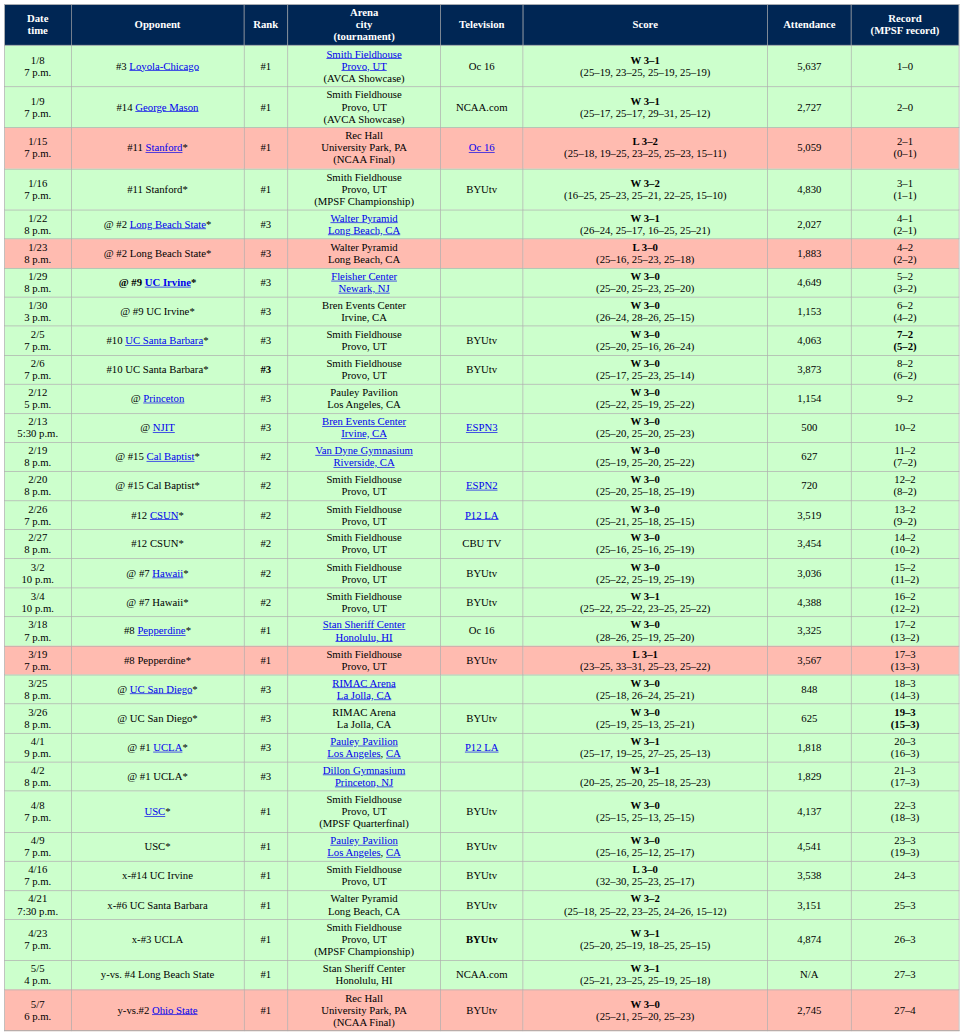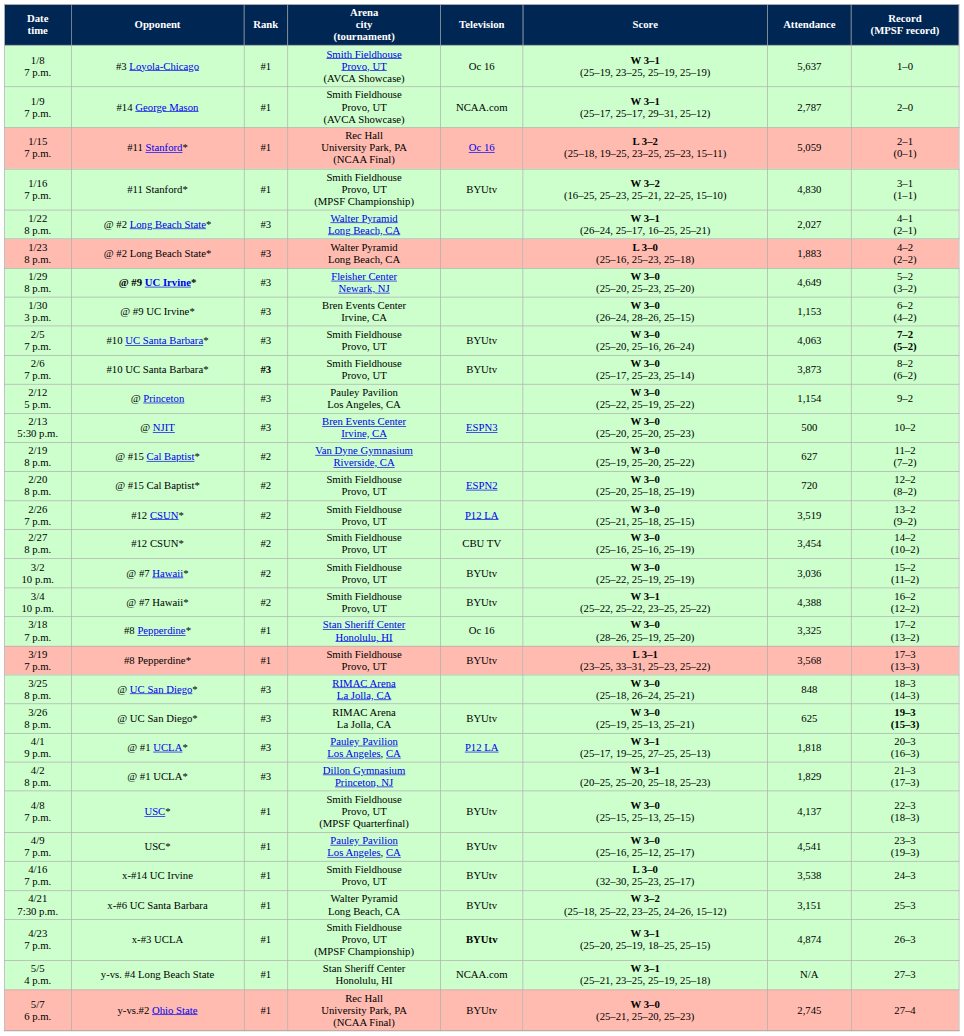 <table class="wikitable sortable" style="width:90%">
 <tr>
 <th style="background:#002654; color:#FFFFFF;" scope="col">Date<br>time</th>
 <th style="background:#002654; color:#FFFFFF;" scope="col">Opponent</th>
 <th style="background:#002654; color:#FFFFFF;" scope="col">Rank</th>
 <th style="background:#002654; color:#FFFFFF;" scope="col">Arena<br>city<br>(tournament)</th>
 <th style="background:#002654; color:#FFFFFF;" scope="col">Television</th>
 <th style="background:#002654; color:#FFFFFF;" scope="col">Score</th>
 <th style="background:#002654; color:#FFFFFF;" scope="col">Attendance</th>
 <th style="background:#002654; color:#FFFFFF;" scope="col">Record<br>(MPSF record)</th>
 </tr>
 <tr align="center" bgcolor="#ccffcc">
 <td>1/8<br>7 p.m.</td>
 <td>#3 <a href='#'>Loyola-Chicago</a></td>
 <td>#1</td>
 <td><a href='#'>Smith Fieldhouse</a><br><a href='#'>Provo, UT</a><br>(AVCA Showcase)</td>
 <td>Oc 16</td>
 <td><strong>W 3–1</strong><br>(25–19, 23–25, 25–19, 25–19)</td>
 <td>5,637</td>
 <td>1–0</td>
 </tr>
 <tr align="center" bgcolor="#ccffcc">
 <td>1/9<br>7 p.m.</td>
 <td>#14 <a href='#'>George Mason</a></td>
 <td>#1</td>
 <td>Smith Fieldhouse<br>Provo, UT<br>(AVCA Showcase)</td>
 <td>NCAA.com</td>
 <td><strong>W 3–1</strong><br>(25–17, 25–17, 29–31, 25–12)</td>
-<td>2,727</td>
+<td>2,787</td>
 <td>2–0</td>
 </tr>
 <tr align="center" bgcolor="#ffbbb">
 <td>1/15<br>7 p.m.</td>
 <td>#11 <a href='#'>Stanford</a>*</td>
 <td>#1</td>
 <td>Rec Hall<br>University Park, PA<br>(NCAA Final)</td>
 <td><a href='#'>Oc 16</a></td>
 <td><strong>L 3–2</strong><br>(25–18, 19–25, 23–25, 25–23, 15–11)</td>
 <td>5,059</td>
 <td>2–1<br>(0–1)</td>
 </tr>
 <tr align="center"  bgcolor="#ccffcc">
 <td>1/16<br>7 p.m.</td>
 <td>#11 Stanford*</td>
 <td>#1</td>
 <td>Smith Fieldhouse<br>Provo, UT<br>(MPSF Championship)</td>
 <td>BYUtv</td>
 <td><strong>W 3–2</strong><br>(16–25, 25–23, 25–21, 22–25, 15–10)</td>
 <td>4,830</td>
 <td>3–1<br>(1–1)</td>
 </tr>
 <tr align="center" bgcolor="#ccffcc">
 <td>1/22<br>8 p.m.</td>
 <td>@ #2 <a href='#'>Long Beach State</a>*</td>
 <td>#3</td>
 <td><a href='#'>Walter Pyramid</a><br><a href='#'>Long Beach, CA</a></td>
 <td></td>
 <td><strong>W 3–1</strong><br>(26–24, 25–17, 16–25, 25–21)</td>
 <td>2,027</td>
 <td>4–1<br>(2–1)</td>
 </tr>
 <tr align="center" bgcolor="#ffbbb">
 <td>1/23<br>8 p.m.</td>
 <td>@ #2 Long Beach State*</td>
 <td>#3</td>
 <td>Walter Pyramid<br>Long Beach, CA</td>
 <td></td>
 <td><strong>L 3–0</strong><br>(25–16, 25–23, 25–18)</td>
 <td>1,883</td>
 <td>4–2<br>(2–2)</td>
 </tr>
 <tr align="center" bgcolor="#ccffcc">
 <td>1/29<br>8 p.m.</td>
 <td><strong>@ #9 <a href='#'>UC Irvine</a>*</strong></td>
 <td>#3</td>
 <td><a href='#'>Fleisher Center</a><br><a href='#'>Newark, NJ</a></td>
 <td></td>
 <td><strong>W 3–0</strong><br>(25–20, 25–23, 25–20)</td>
 <td>4,649</td>
 <td>5–2<br>(3–2)</td>
 </tr>
 <tr align="center" bgcolor="#ccffcc">
 <td>1/30<br>3 p.m.</td>
 <td>@ #9 UC Irvine*</td>
 <td>#3</td>
 <td>Bren Events Center<br>Irvine, CA</td>
 <td></td>
 <td><strong>W 3–0</strong><br>(26–24, 28–26, 25–15)</td>
 <td>1,153</td>
 <td>6–2<br>(4–2)</td>
 </tr>
 <tr align="center" bgcolor="#ccffcc">
 <td>2/5<br>7 p.m.</td>
 <td>#10 <a href='#'>UC Santa Barbara</a>*</td>
 <td>#3</td>
 <td>Smith Fieldhouse<br>Provo, UT</td>
 <td>BYUtv</td>
 <td><strong>W 3–0</strong><br>(25–20, 25–16, 26–24)</td>
 <td>4,063</td>
 <td><strong>7–2<br>(5–2)</strong></td>
 </tr>
 <tr align="center" bgcolor="#ccffcc">
 <td>2/6<br>7 p.m.</td>
 <td>#10 UC Santa Barbara*</td>
 <td><strong>#3</strong></td>
 <td>Smith Fieldhouse<br>Provo, UT</td>
 <td>BYUtv</td>
 <td><strong>W 3–0</strong><br>(25–17, 25–23, 25–14)</td>
 <td>3,873</td>
 <td>8–2<br>(6–2)</td>
 </tr>
 <tr align="center" bgcolor="#ccffcc">
 <td>2/12<br>5 p.m.</td>
 <td>@ <a href='#'>Princeton</a></td>
 <td>#3</td>
 <td>Pauley Pavilion<br>Los Angeles, CA</td>
 <td></td>
 <td><strong>W 3–0</strong><br>(25–22, 25–19, 25–22)</td>
 <td>1,154</td>
 <td>9–2</td>
 </tr>
 <tr align="center" bgcolor="#ccffcc">
 <td>2/13<br>5:30 p.m.</td>
 <td>@ <a href='#'>NJIT</a></td>
 <td>#3</td>
 <td><a href='#'>Bren Events Center</a><br><a href='#'>Irvine, CA</a></td>
 <td><a href='#'>ESPN3</a></td>
 <td><strong>W 3–0</strong><br>(25–20, 25–20, 25–23)</td>
 <td>500</td>
 <td>10–2</td>
 </tr>
 <tr align="center" bgcolor="#ccffcc">
 <td>2/19<br>8 p.m.</td>
 <td>@ #15 <a href='#'>Cal Baptist</a>*</td>
 <td>#2</td>
 <td><a href='#'>Van Dyne Gymnasium</a><br><a href='#'>Riverside, CA</a></td>
 <td></td>
 <td><strong>W 3–0</strong><br>(25–19, 25–20, 25–22)</td>
 <td>627</td>
 <td>11–2<br>(7–2)</td>
 </tr>
 <tr align="center" bgcolor="#ccffcc">
 <td>2/20<br>8 p.m.</td>
 <td>@ #15 Cal Baptist*</td>
 <td>#2</td>
 <td>Smith Fieldhouse<br>Provo, UT</td>
 <td><a href='#'>ESPN2</a></td>
 <td><strong>W 3–0</strong><br>(25–20, 25–18, 25–19)</td>
 <td>720</td>
 <td>12–2<br>(8–2)</td>
 </tr>
 <tr align="center" bgcolor="#ccffcc">
 <td>2/26<br>7 p.m.</td>
 <td>#12 <a href='#'>CSUN</a>*</td>
 <td>#2</td>
 <td>Smith Fieldhouse<br>Provo, UT</td>
 <td><a href='#'>P12 LA</a></td>
 <td><strong>W 3–0</strong><br>(25–21, 25–18, 25–15)</td>
 <td>3,519</td>
 <td>13–2<br>(9–2)</td>
 </tr>
 <tr align="center" bgcolor="#ccffcc">
 <td>2/27<br>8 p.m.</td>
 <td>#12 CSUN*</td>
 <td>#2</td>
 <td>Smith Fieldhouse<br>Provo, UT</td>
 <td>CBU TV</td>
 <td><strong>W 3–0</strong><br>(25–16, 25–16, 25–19)</td>
 <td>3,454</td>
 <td>14–2<br>(10–2)</td>
 </tr>
 <tr align="center" bgcolor="#ccffcc">
 <td>3/2<br>10 p.m.</td>
 <td>@ #7 <a href='#'>Hawaii</a>*</td>
 <td>#2</td>
 <td>Smith Fieldhouse<br>Provo, UT</td>
 <td>BYUtv</td>
 <td><strong>W 3–0</strong><br>(25–22, 25–19, 25–19)</td>
 <td>3,036</td>
 <td>15–2<br>(11–2)</td>
 </tr>
 <tr align="center" bgcolor="#ccffcc">
 <td>3/4<br>10 p.m.</td>
 <td>@ #7 Hawaii*</td>
 <td>#2</td>
 <td>Smith Fieldhouse<br>Provo, UT</td>
 <td>BYUtv</td>
 <td><strong>W 3–1</strong><br>(25–22, 25–22, 23–25, 25–22)</td>
 <td>4,388</td>
 <td>16–2<br>(12–2)</td>
 </tr>
 <tr align="center" bgcolor="#ccffcc">
 <td>3/18<br>7 p.m.</td>
 <td>#8 <a href='#'>Pepperdine</a>*</td>
 <td>#1</td>
 <td><a href='#'>Stan Sheriff Center</a><br><a href='#'>Honolulu, HI</a></td>
 <td>Oc 16</td>
 <td><strong>W 3–0</strong><br>(28–26, 25–19, 25–20)</td>
 <td>3,325</td>
 <td>17–2<br>(13–2)</td>
 </tr>
 <tr align="center" bgcolor="#ffbbb">
 <td>3/19<br>7 p.m.</td>
 <td>#8 Pepperdine*</td>
 <td>#1</td>
 <td>Smith Fieldhouse<br>Provo, UT</td>
 <td>BYUtv</td>
 <td><strong>L 3–1</strong><br>(23–25, 33–31, 25–23, 25–22)</td>
-<td>3,567</td>
+<td>3,568</td>
 <td>17–3<br>(13–3)</td>
 </tr>
 <tr align="center" bgcolor="#ccffcc">
 <td>3/25<br>8 p.m.</td>
 <td>@ <a href='#'>UC San Diego</a>*</td>
 <td>#3</td>
 <td><a href='#'>RIMAC Arena</a><br><a href='#'>La Jolla, CA</a></td>
 <td></td>
 <td><strong>W 3–0</strong><br>(25–18, 26–24, 25–21)</td>
 <td>848</td>
 <td>18–3<br>(14–3)</td>
 </tr>
 <tr align="center" bgcolor="#ccffcc">
 <td>3/26<br>8 p.m.</td>
 <td>@ UC San Diego*</td>
 <td>#3</td>
 <td>RIMAC Arena<br>La Jolla, CA</td>
 <td>BYUtv</td>
 <td><strong>W 3–0</strong><br>(25–19, 25–13, 25–21)</td>
 <td>625</td>
 <td><strong>19–3<br>(15–3)</strong></td>
 </tr>
 <tr align="center" bgcolor="#ccffcc">
 <td>4/1<br>9 p.m.</td>
 <td>@ #1 <a href='#'>UCLA</a>*</td>
 <td>#3</td>
 <td><a href='#'>Pauley Pavilion</a><br><a href='#'>Los Angeles</a>, <a href='#'>CA</a></td>
 <td><a href='#'>P12 LA</a></td>
 <td><strong>W 3–1</strong><br>(25–17, 19–25, 27–25, 25–13)</td>
 <td>1,818</td>
 <td>20–3<br>(16–3)</td>
 </tr>
 <tr align="center" bgcolor="#ccffcc">
 <td>4/2<br>8 p.m.</td>
 <td>@ #1 UCLA*</td>
 <td>#3</td>
 <td><a href='#'>Dillon Gymnasium</a><br><a href='#'>Princeton, NJ</a></td>
 <td></td>
 <td><strong>W 3–1</strong><br>(20–25, 25–20, 25–18, 25–23)</td>
 <td>1,829</td>
 <td>21–3<br>(17–3)</td>
 </tr>
 <tr align="center" bgcolor="#ccffcc">
 <td>4/8<br>7 p.m.</td>
 <td><a href='#'>USC</a>*</td>
 <td>#1</td>
 <td>Smith Fieldhouse<br>Provo, UT<br>(MPSF Quarterfinal)</td>
 <td>BYUtv</td>
 <td><strong>W 3–0</strong><br>(25–15, 25–13, 25–15)</td>
 <td>4,137</td>
 <td>22–3<br>(18–3)</td>
 </tr>
 <tr align="center" bgcolor="#ccffcc">
 <td>4/9<br>7 p.m.</td>
 <td>USC*</td>
 <td>#1</td>
 <td><a href='#'>Pauley Pavilion</a><br><a href='#'>Los Angeles</a>, <a href='#'>CA</a></td>
 <td>BYUtv</td>
 <td><strong>W 3–0</strong><br>(25–16, 25–12, 25–17)</td>
 <td>4,541</td>
 <td>23–3<br>(19–3)</td>
 </tr>
 <tr align="center" bgcolor="#ccffcc">
 <td>4/16<br>7 p.m.</td>
 <td>x-#14 UC Irvine</td>
 <td>#1</td>
 <td>Smith Fieldhouse<br>Provo, UT</td>
 <td>BYUtv</td>
 <td><strong>L 3–0</strong><br>(32–30, 25–23, 25–17)</td>
 <td>3,538</td>
 <td>24–3</td>
 </tr>
 <tr align="center" bgcolor="#ccffcc">
 <td>4/21<br>7:30 p.m.</td>
 <td>x-#6 UC Santa Barbara</td>
 <td>#1</td>
 <td>Walter Pyramid<br>Long Beach, CA</td>
 <td>BYUtv</td>
 <td><strong>W 3–2</strong><br>(25–18, 25–22, 23–25, 24–26, 15–12)</td>
 <td>3,151</td>
 <td>25–3</td>
 </tr>
 <tr align="center" bgcolor="#ccffcc">
 <td>4/23<br>7 p.m.</td>
 <td>x-#3 UCLA</td>
 <td>#1</td>
 <td>Smith Fieldhouse<br>Provo, UT<br>(MPSF Championship)</td>
 <td><strong>BYUtv</strong></td>
 <td><strong>W 3–1</strong><br>(25–20, 25–19, 18–25, 25–15)</td>
 <td>4,874</td>
 <td>26–3</td>
 </tr>
 <tr align="center" bgcolor="#ccffcc">
 <td>5/5<br>4 p.m.</td>
 <td>y-vs. #4 Long Beach State</td>
 <td>#1</td>
 <td>Stan Sheriff Center<br>Honolulu, HI</td>
 <td>NCAA.com</td>
 <td><strong>W 3–1</strong><br>(25–21, 23–25, 25–19, 25–18)</td>
 <td>N/A</td>
 <td>27–3</td>
 </tr>
 <tr align="center" bgcolor="#ffbbb">
 <td>5/7<br>6 p.m.</td>
 <td>y-vs.#2  <a href='#'>Ohio State</a></td>
 <td>#1</td>
 <td>Rec Hall<br>University Park, PA<br>(NCAA Final)</td>
 <td>BYUtv</td>
 <td><strong>W 3–0</strong><br>(25–21, 25–20, 25–23)</td>
 <td>2,745</td>
 <td>27–4</td>
 </tr>
 <tr>
 </tr>
 </table>
